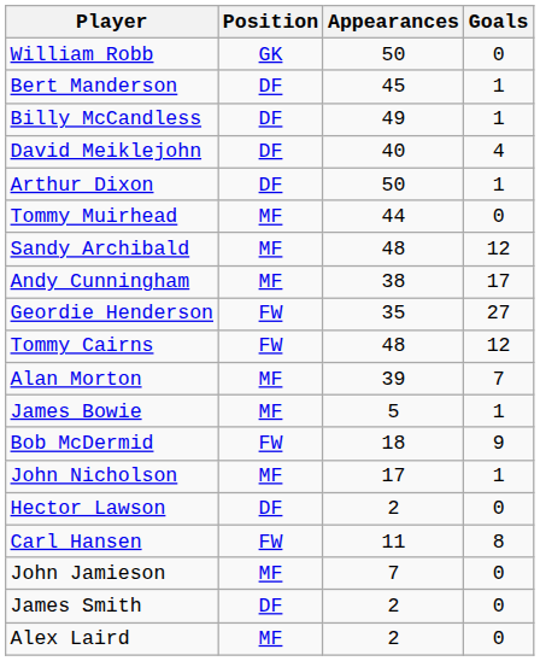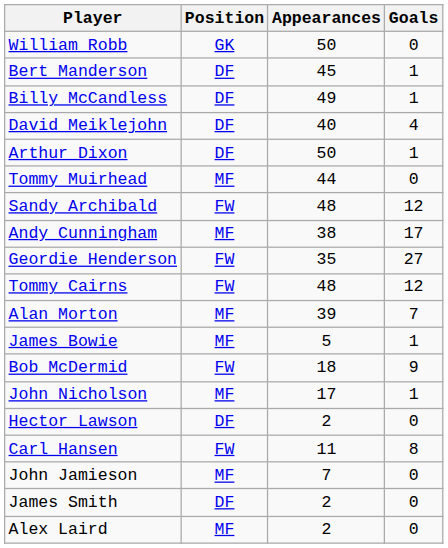 <table class="wikitable sortable" style="text-align: center;">
 <tr>
 <th>Player</th>
 <th>Position</th>
 <th>Appearances</th>
 <th>Goals</th>
 </tr>
 <tr>
 <td align="left"> <a href='#'>William Robb</a></td>
 <td><a href='#'>GK</a></td>
 <td>50</td>
 <td>0</td>
 </tr>
 <tr>
 <td align="left"> <a href='#'>Bert Manderson</a></td>
 <td><a href='#'>DF</a></td>
 <td>45</td>
 <td>1</td>
 </tr>
 <tr>
 <td align="left"> <a href='#'>Billy McCandless</a></td>
 <td><a href='#'>DF</a></td>
 <td>49</td>
 <td>1</td>
 </tr>
 <tr>
 <td align="left"> <a href='#'>David Meiklejohn</a></td>
 <td><a href='#'>DF</a></td>
 <td>40</td>
 <td>4</td>
 </tr>
 <tr>
 <td align="left"> <a href='#'>Arthur Dixon</a></td>
 <td><a href='#'>DF</a></td>
 <td>50</td>
 <td>1</td>
 </tr>
 <tr>
 <td align="left"> <a href='#'>Tommy Muirhead</a></td>
 <td><a href='#'>MF</a></td>
 <td>44</td>
 <td>0</td>
 </tr>
 <tr>
 <td align="left"> <a href='#'>Sandy Archibald</a></td>
-<td><a href='#'>MF</a></td>
+<td><a href='#'>FW</a></td>
 <td>48</td>
 <td>12</td>
 </tr>
 <tr>
 <td align="left"> <a href='#'>Andy Cunningham</a></td>
 <td><a href='#'>MF</a></td>
 <td>38</td>
 <td>17</td>
 </tr>
 <tr>
 <td align="left"> <a href='#'>Geordie Henderson</a></td>
 <td><a href='#'>FW</a></td>
 <td>35</td>
 <td>27</td>
 </tr>
 <tr>
 <td align="left"> <a href='#'>Tommy Cairns</a></td>
 <td><a href='#'>FW</a></td>
 <td>48</td>
 <td>12</td>
 </tr>
 <tr>
 <td align="left"> <a href='#'>Alan Morton</a></td>
 <td><a href='#'>MF</a></td>
 <td>39</td>
 <td>7</td>
 </tr>
 <tr>
 <td align="left"> <a href='#'>James Bowie</a></td>
 <td><a href='#'>MF</a></td>
 <td>5</td>
 <td>1</td>
 </tr>
 <tr>
 <td align="left"> <a href='#'>Bob McDermid</a></td>
 <td><a href='#'>FW</a></td>
 <td>18</td>
 <td>9</td>
 </tr>
 <tr>
 <td align="left"> <a href='#'>John Nicholson</a></td>
 <td><a href='#'>MF</a></td>
 <td>17</td>
 <td>1</td>
 </tr>
 <tr>
 <td align="left"> <a href='#'>Hector Lawson</a></td>
 <td><a href='#'>DF</a></td>
 <td>2</td>
 <td>0</td>
 </tr>
 <tr>
 <td align="left"> <a href='#'>Carl Hansen</a></td>
 <td><a href='#'>FW</a></td>
 <td>11</td>
 <td>8</td>
 </tr>
 <tr>
 <td align="left"> John Jamieson</td>
 <td><a href='#'>MF</a></td>
 <td>7</td>
 <td>0</td>
 </tr>
 <tr>
 <td align="left"> James Smith</td>
 <td><a href='#'>DF</a></td>
 <td>2</td>
 <td>0</td>
 </tr>
 <tr>
 <td align="left"> Alex Laird</td>
 <td><a href='#'>MF</a></td>
 <td>2</td>
 <td>0</td>
 </tr>
 </table>
